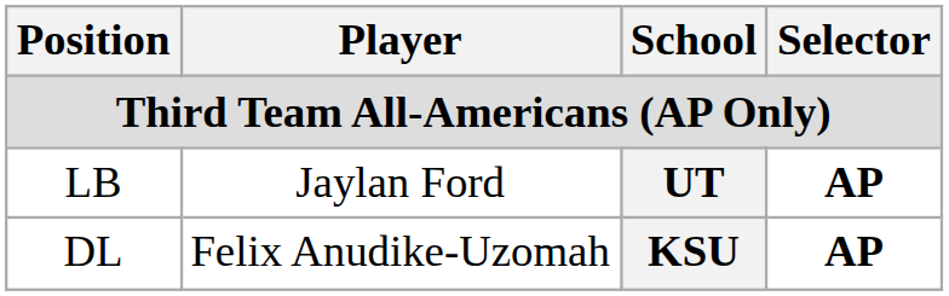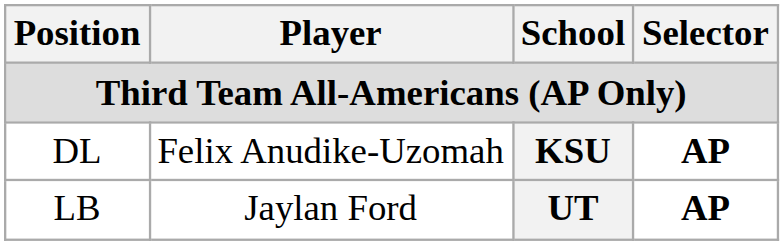 <table class="wikitable">
 <tr>
 <th>Position</th>
 <th>Player</th>
 <th>School</th>
 <th>Selector</th>
 </tr>
 <tr>
 <td colspan="4" style="text-align:center; background:#ddd;"><strong>Third Team All-Americans (AP Only)</strong></td>
 </tr>
 <tr style="text-align:center;">
+<td style="background:white">DL</td>
+<td style="background:white">Felix Anudike-Uzomah</td>
+<th>KSU</th>
+<td style="background:white"><strong>AP</strong></td>
+</tr>
+<tr style="text-align:center;">
 <td style="background:white">LB</td>
 <td style="background:white">Jaylan Ford</td>
 <th>UT</th>
 <td style="background:white"><strong>AP</strong></td>
 </tr>
-<tr style="text-align:center;">
-<td style="background:white">DL</td>
-<td style="background:white">Felix Anudike-Uzomah</td>
-<th>KSU</th>
-<td style="background:white"><strong>AP</strong></td>
-</tr>
 </table>
